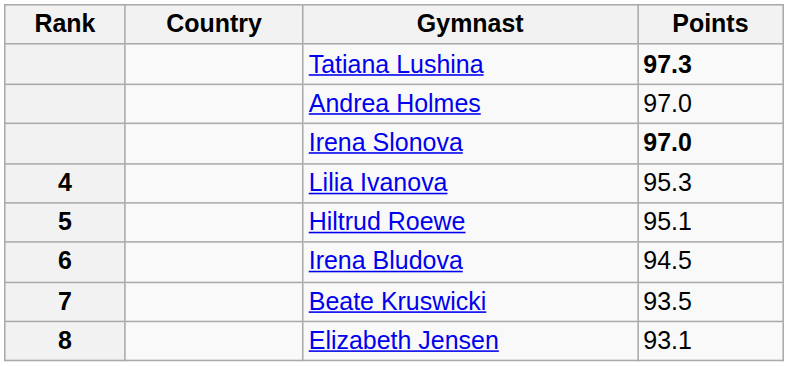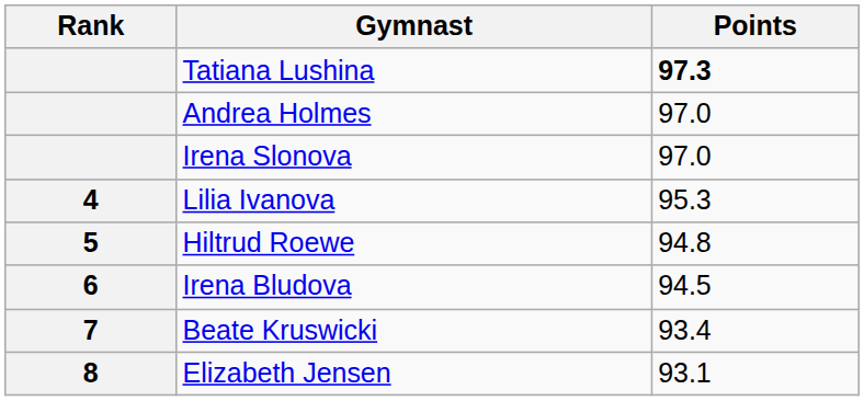 <table class="wikitable" width=500>
 <tr bgcolor="#efefef">
 <th>Rank</th>
-<th>Country</th>
 <th>Gymnast</th>
 <th>Points</th>
 </tr>
 <tr>
 <th></th>
-<td></td>
 <td><a href='#'>Tatiana Lushina</a></td>
 <td><strong>97.3</strong></td>
 </tr>
 <tr>
 <th></th>
-<td></td>
 <td><a href='#'>Andrea Holmes</a></td>
 <td>97.0</td>
 </tr>
 <tr>
 <th></th>
-<td></td>
 <td><a href='#'>Irena Slonova</a></td>
-<td><strong>97.0</strong></td>
+<td>97.0</td>
 </tr>
 <tr>
 <th>4</th>
-<td></td>
 <td><a href='#'>Lilia Ivanova</a></td>
 <td>95.3</td>
 </tr>
 <tr>
 <th>5</th>
-<td></td>
 <td><a href='#'>Hiltrud Roewe</a></td>
-<td>95.1</td>
+<td>94.8</td>
 </tr>
 <tr>
 <th>6</th>
-<td></td>
 <td><a href='#'>Irena Bludova</a></td>
 <td>94.5</td>
 </tr>
 <tr>
 <th>7</th>
-<td></td>
 <td><a href='#'>Beate Kruswicki</a></td>
-<td>93.5</td>
+<td>93.4</td>
 </tr>
 <tr>
 <th>8</th>
-<td></td>
 <td><a href='#'>Elizabeth Jensen</a></td>
 <td>93.1</td>
 </tr>
 </table>
